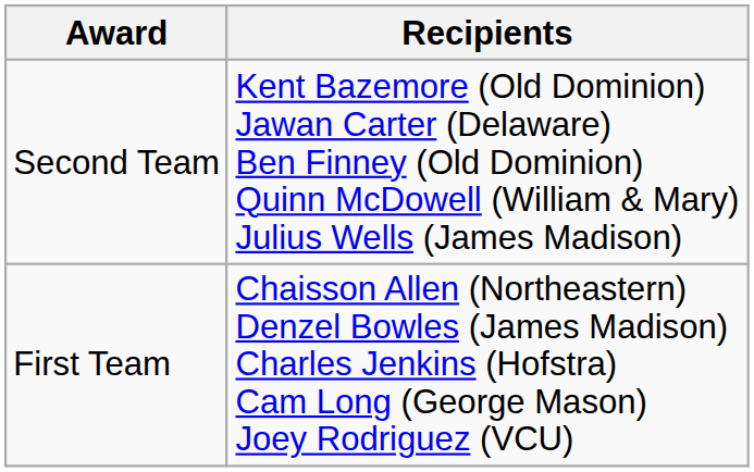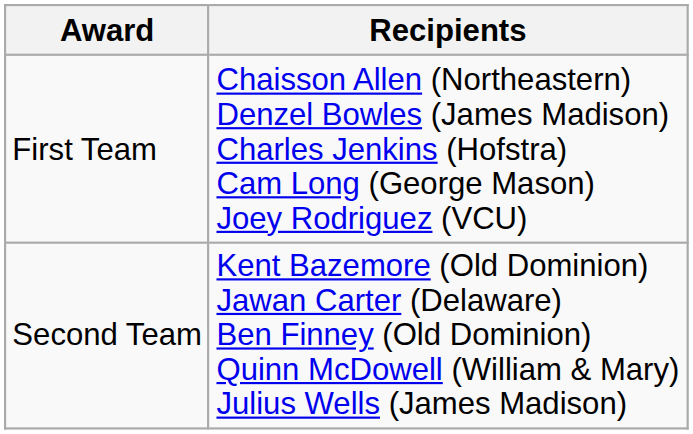 <table class="wikitable" style="white-space:nowrap; font-size:90%;">
 <tr>
 <th>Award</th>
 <th>Recipients</th>
 </tr>
 <tr>
+<td>First Team</td>
+<td><a href='#'>Chaisson Allen</a> (Northeastern)<br><a href='#'>Denzel Bowles</a> (James Madison)<br><a href='#'>Charles Jenkins</a> (Hofstra)<br><a href='#'>Cam Long</a> (George Mason)<br><a href='#'>Joey Rodriguez</a> (VCU)</td>
+</tr>
+<tr>
 <td>Second Team</td>
 <td><a href='#'>Kent Bazemore</a> (Old Dominion)<br><a href='#'>Jawan Carter</a> (Delaware)<br><a href='#'>Ben Finney</a> (Old Dominion)<br><a href='#'>Quinn McDowell</a> (William & Mary)<br><a href='#'>Julius Wells</a> (James Madison)</td>
 </tr>
-<tr>
-<td>First Team</td>
-<td><a href='#'>Chaisson Allen</a> (Northeastern)<br><a href='#'>Denzel Bowles</a> (James Madison)<br><a href='#'>Charles Jenkins</a> (Hofstra)<br><a href='#'>Cam Long</a> (George Mason)<br><a href='#'>Joey Rodriguez</a> (VCU)</td>
-</tr>
 </table>
